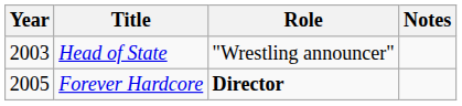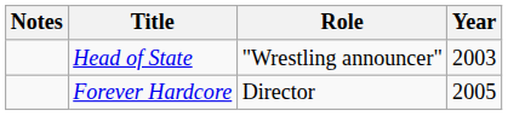 <table class="wikitable">
 <tr>
-<th>Year</th>
+<th>Notes</th>
 <th>Title</th>
 <th>Role</th>
-<th>Notes</th>
+<th>Year</th>
 </tr>
 <tr>
-<td>2003</td>
+<td></td>
 <td><em><a href='#'>Head of State</a></em></td>
 <td>"Wrestling announcer"</td>
-<td></td>
+<td>2003</td>
 </tr>
 <tr>
+<td></td>
+<td><em><a href='#'>Forever Hardcore</a></em></td>
+<td>Director</td>
 <td>2005</td>
-<td><em><a href='#'>Forever Hardcore</a></em></td>
-<td><strong>Director</strong></td>
-<td></td>
 </tr>
 </table>
